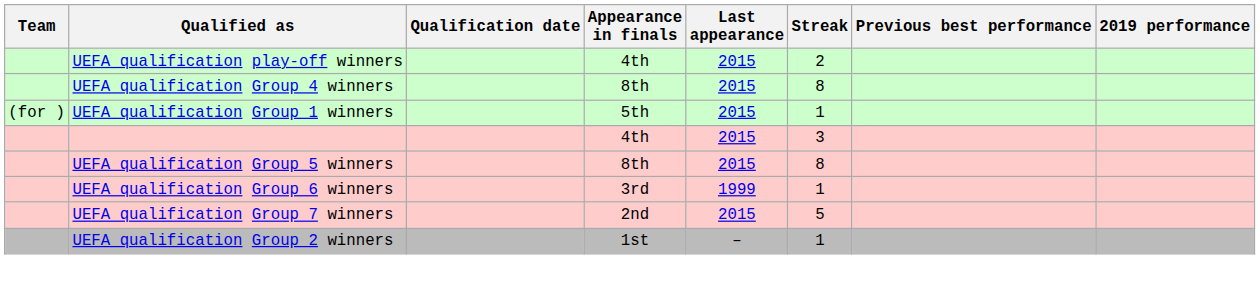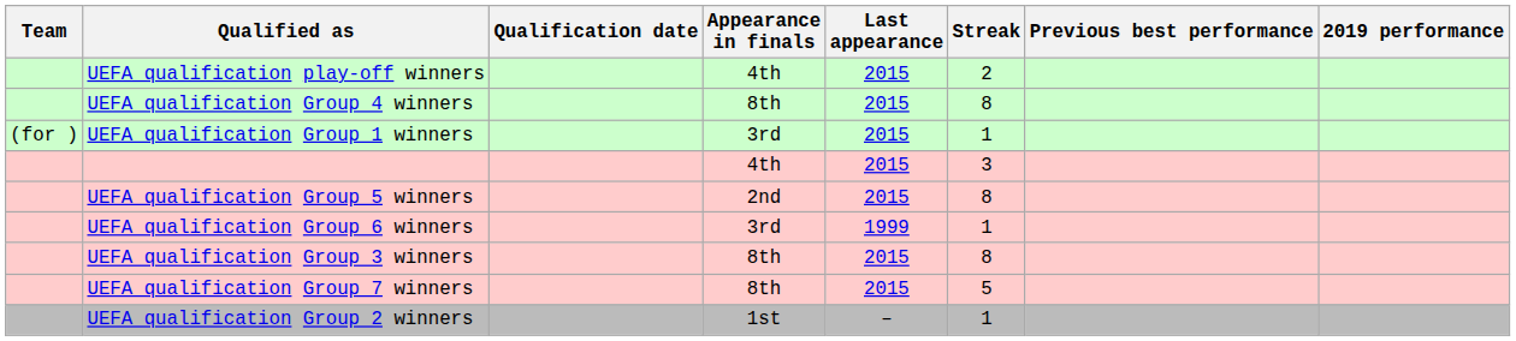 <table class="wikitable sortable" style="text-align: center;">
 <tr>
 <th>Team</th>
 <th>Qualified as</th>
 <th>Qualification date</th>
 <th data-sort-type="number">Appearance<br>in finals</th>
 <th>Last<br>appearance</th>
 <th>Streak</th>
 <th>Previous best performance</th>
 <th>2019 performance</th>
 </tr>
 <tr style="background: #CCFFCC">
 <td style="text-align: left;"></td>
 <td style="text-align: left;"><a href='#'>UEFA qualification</a> <a href='#'>play-off</a> winners</td>
 <td></td>
 <td>4th</td>
 <td><a href='#'>2015</a></td>
 <td>2</td>
 <td style="text-align: left;"></td>
 <td></td>
 </tr>
 <tr style="background: #CCFFCC">
 <td style="text-align: left;"></td>
 <td style="text-align: left;"><a href='#'>UEFA qualification</a> <a href='#'>Group 4</a> winners</td>
 <td></td>
 <td>8th</td>
 <td><a href='#'>2015</a></td>
 <td>8</td>
 <td style="text-align: left;"></td>
 <td></td>
 </tr>
 <tr style="background: #CCFFCC">
 <td style="text-align: left;"> (for )</td>
 <td style="text-align: left;"><a href='#'>UEFA qualification</a> <a href='#'>Group 1</a> winners</td>
 <td></td>
-<td>5th</td>
+<td>3rd</td>
 <td><a href='#'>2015</a></td>
 <td>1</td>
 <td style="text-align: left;"></td>
 <td></td>
 </tr>
 <tr style="background: #FFCCCC">
 <td style="text-align: left;"></td>
 <td style="text-align: left;"></td>
 <td></td>
 <td>4th</td>
 <td><a href='#'>2015</a></td>
 <td>3</td>
 <td style="text-align: left;"></td>
 <td></td>
 </tr>
 <tr style="background: #FFCCCC">
 <td style="text-align: left;"></td>
 <td style="text-align: left;"><a href='#'>UEFA qualification</a> <a href='#'>Group 5</a> winners</td>
 <td></td>
-<td>8th</td>
+<td>2nd</td>
 <td><a href='#'>2015</a></td>
 <td>8</td>
 <td style="text-align: left;"></td>
 <td></td>
 </tr>
 <tr style="background: #FFCCCC">
 <td style="text-align: left;"></td>
 <td style="text-align: left;"><a href='#'>UEFA qualification</a> <a href='#'>Group 6</a> winners</td>
 <td></td>
 <td>3rd</td>
 <td><a href='#'>1999</a></td>
 <td>1</td>
 <td style="text-align: left;"></td>
 <td></td>
 </tr>
 <tr style="background: #FFCCCC">
 <td style="text-align: left;"></td>
+<td style="text-align: left;"><a href='#'>UEFA qualification</a> <a href='#'>Group 3</a> winners</td>
+<td></td>
+<td>8th</td>
+<td><a href='#'>2015</a></td>
+<td>8</td>
+<td style="text-align: left;"></td>
+<td></td>
+</tr>
+<tr style="background: #FFCCCC">
+<td style="text-align: left;"></td>
 <td style="text-align: left;"><a href='#'>UEFA qualification</a> <a href='#'>Group 7</a> winners</td>
 <td></td>
-<td>2nd</td>
+<td>8th</td>
 <td><a href='#'>2015</a></td>
 <td>5</td>
 <td style="text-align: left;"></td>
 <td></td>
 </tr>
 <tr style="background: #BBBBBB">
 <td style="text-align: left;"></td>
 <td style="text-align: left;"><a href='#'>UEFA qualification</a> <a href='#'>Group 2</a> winners</td>
 <td></td>
 <td>1st</td>
 <td>–</td>
 <td>1</td>
 <td style="text-align: left;"></td>
 <td></td>
 </tr>
 </table>
